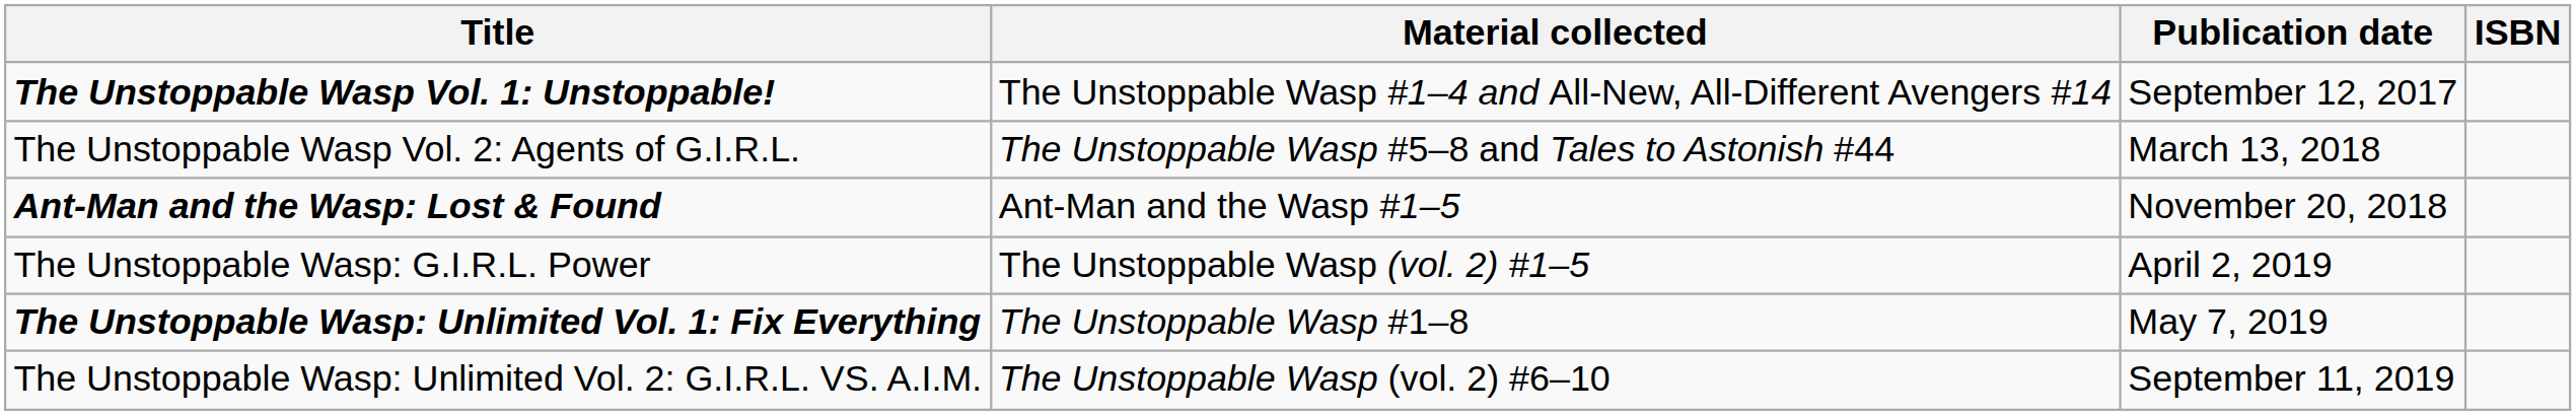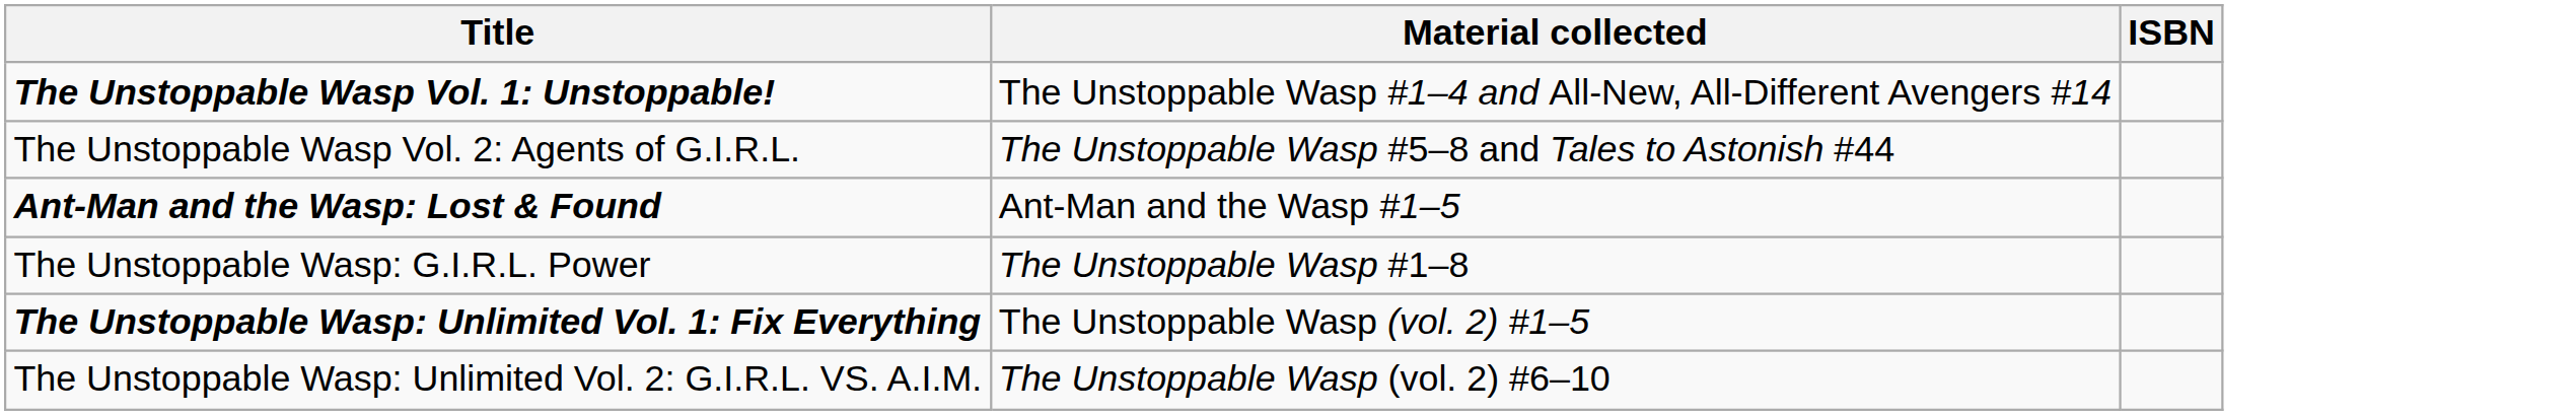 <table class="wikitable">
 <tr>
 <th>Title</th>
 <th>Material collected</th>
-<th>Publication date</th>
 <th>ISBN</th>
 </tr>
 <tr>
 <td><strong><em>The Unstoppable Wasp<em> Vol. 1: Unstoppable!<strong></td>
 <td></em>The Unstoppable Wasp<em> #1–4 and </em>All-New, All-Different Avengers<em> #14</td>
-<td>September 12, 2017</td>
 <td></td>
 </tr>
 <tr>
 <td></em></strong>The Unstoppable Wasp</em> Vol. 2: Agents of G.I.R.L.</strong></td>
 <td><em>The Unstoppable Wasp</em> #5–8 and <em>Tales to Astonish</em> #44</td>
-<td>March 13, 2018</td>
 <td></td>
 </tr>
 <tr>
 <td><strong><em>Ant-Man and the Wasp<em>: Lost & Found<strong></td>
 <td></em>Ant-Man and the Wasp<em> #1–5</td>
-<td>November 20, 2018</td>
 <td></td>
 </tr>
 <tr>
 <td></em></strong>The Unstoppable Wasp</em>: G.I.R.L. Power</strong></td>
-<td></em>The Unstoppable Wasp<em> (vol. 2) #1–5</td>
-<td>April 2, 2019</td>
+<td><em>The Unstoppable Wasp</em> #1–8</td>
 <td></td>
 </tr>
 <tr>
 <td><strong><em>The Unstoppable Wasp<em>: Unlimited Vol. 1: Fix Everything<strong></td>
-<td><em>The Unstoppable Wasp</em> #1–8</td>
-<td>May 7, 2019</td>
+<td></em>The Unstoppable Wasp<em> (vol. 2) #1–5</td>
 <td></td>
 </tr>
 <tr>
 <td></em></strong>The Unstoppable Wasp</em>: Unlimited Vol. 2: G.I.R.L. VS. A.I.M.</strong></td>
 <td><em>The Unstoppable Wasp</em> (vol. 2) #6–10</td>
-<td>September 11, 2019</td>
 <td></td>
 </tr>
 </table>
